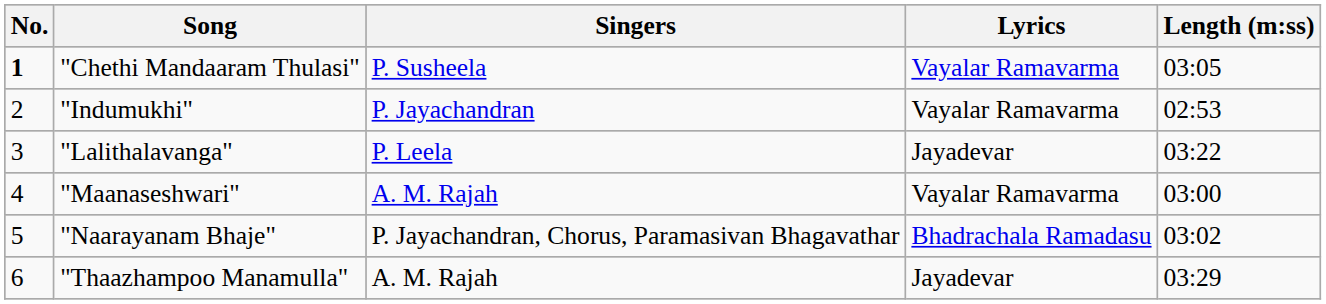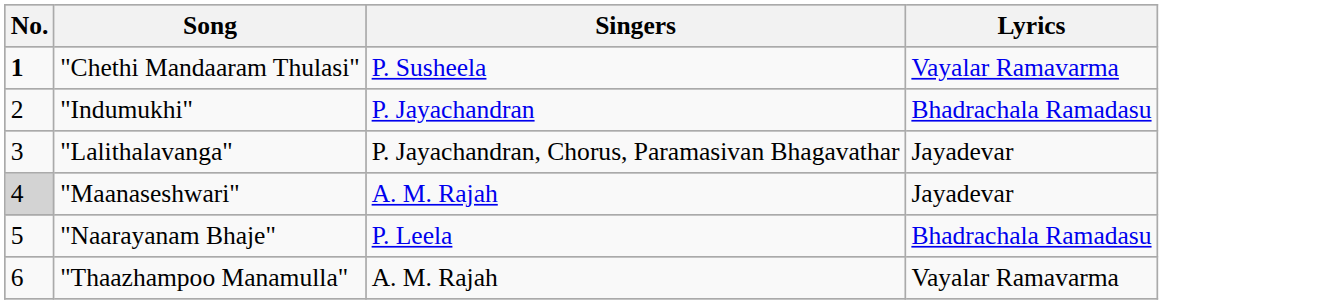 <table class="wikitable" style="font-size:95%;">
 <tr>
 <th>No.</th>
 <th>Song</th>
 <th>Singers</th>
 <th>Lyrics</th>
-<th>Length (m:ss)</th>
 </tr>
 <tr>
 <td><strong>1</strong></td>
 <td>"Chethi Mandaaram Thulasi"</td>
 <td><a href='#'>P. Susheela</a></td>
 <td><a href='#'>Vayalar Ramavarma</a></td>
-<td>03:05</td>
 </tr>
 <tr>
 <td>2</td>
 <td>"Indumukhi"</td>
 <td><a href='#'>P. Jayachandran</a></td>
-<td>Vayalar Ramavarma</td>
-<td>02:53</td>
+<td><a href='#'>Bhadrachala Ramadasu</a></td>
 </tr>
 <tr>
 <td>3</td>
 <td>"Lalithalavanga"</td>
-<td><a href='#'>P. Leela</a></td>
+<td>P. Jayachandran, Chorus, Paramasivan Bhagavathar</td>
 <td>Jayadevar</td>
-<td>03:22</td>
 </tr>
 <tr>
-<td>4</td>
+<td style="background: lightgrey;">4</td>
 <td>"Maanaseshwari"</td>
 <td><a href='#'>A. M. Rajah</a></td>
-<td>Vayalar Ramavarma</td>
-<td>03:00</td>
+<td>Jayadevar</td>
 </tr>
 <tr>
 <td>5</td>
 <td>"Naarayanam Bhaje"</td>
-<td>P. Jayachandran, Chorus, Paramasivan Bhagavathar</td>
+<td><a href='#'>P. Leela</a></td>
 <td><a href='#'>Bhadrachala Ramadasu</a></td>
-<td>03:02</td>
 </tr>
 <tr>
 <td>6</td>
 <td>"Thaazhampoo Manamulla"</td>
 <td>A. M. Rajah</td>
-<td>Jayadevar</td>
-<td>03:29</td>
+<td>Vayalar Ramavarma</td>
 </tr>
 </table>
